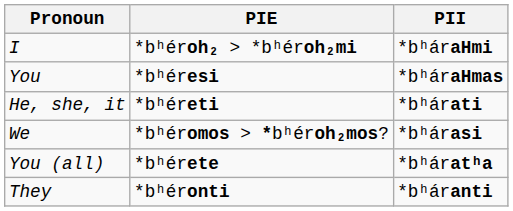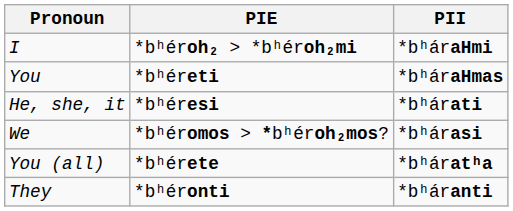 <table class="wikitable">
 <tr>
 <th>Pronoun</th>
 <th>PIE</th>
 <th>PII</th>
 </tr>
 <tr>
 <td><em>I</em></td>
 <td>*bʰér<strong>oh₂</strong> > *bʰér<strong>oh₂mi</strong></td>
 <td>*bʰár<strong>aHmi</strong></td>
 </tr>
 <tr>
 <td><em>You</em></td>
-<td>*bʰér<strong>esi</strong></td>
+<td>*bʰér<strong>eti</strong></td>
 <td>*bʰár<strong>aHmas</strong></td>
 </tr>
 <tr>
 <td><em>He, she, it</em></td>
-<td>*bʰér<strong>eti</strong></td>
+<td>*bʰér<strong>esi</strong></td>
 <td>*bʰár<strong>ati</strong></td>
 </tr>
 <tr>
 <td><em>We</em></td>
 <td>*bʰér<strong>omos</strong> > <strong>*</strong>bʰér<strong>oh₂mos</strong>?</td>
 <td>*bʰár<strong>asi</strong></td>
 </tr>
 <tr>
 <td><em>You (all)</em></td>
 <td>*bʰér<strong>ete</strong></td>
 <td>*bʰár<strong>atʰa</strong></td>
 </tr>
 <tr>
 <td><em>They</em></td>
 <td>*bʰér<strong>onti</strong></td>
 <td>*bʰár<strong>anti</strong></td>
 </tr>
 </table>
